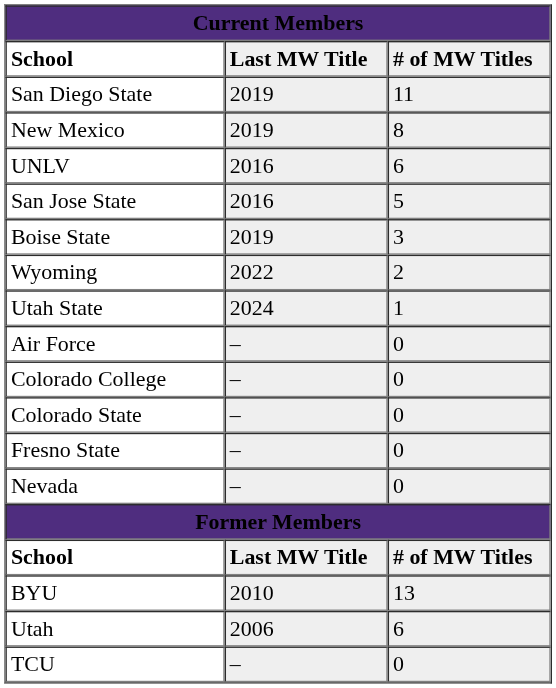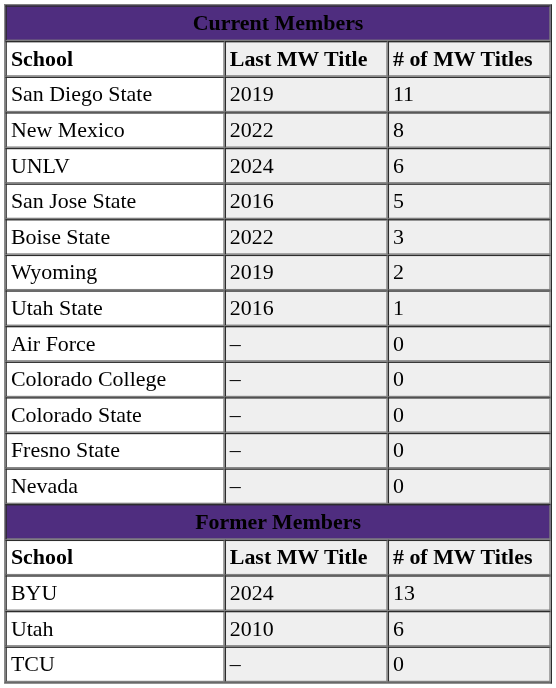 <table border="1" cellpadding="3" cellspacing="0" align="right" width="400px">
 <tr>
 <td colspan=4 align="center" bgcolor="#4F2D7F"><span><strong>Current Members</strong></span></td>
 </tr>
 <tr>
 <td style="background:#ffffff;" width="110"><strong>School</strong></td>
 <td style="background:#efefef;" width="80"><strong>Last MW Title</strong></td>
 <td style="background:#efefef;" width="80"><strong># of MW Titles</strong></td>
 </tr>
 <tr>
 <td bgcolor="#ffffff">San Diego State</td>
 <td bgcolor="#efefef">2019</td>
 <td bgcolor="#efefef">11</td>
 </tr>
 <tr>
 <td bgcolor="#ffffff">New Mexico</td>
-<td bgcolor="#efefef">2019</td>
+<td bgcolor="#efefef">2022</td>
 <td bgcolor="#efefef">8</td>
 </tr>
 <tr>
 <td bgcolor="#ffffff">UNLV</td>
-<td bgcolor="#efefef">2016</td>
+<td bgcolor="#efefef">2024</td>
 <td bgcolor="#efefef">6</td>
 </tr>
 <tr>
 <td bgcolor="#ffffff">San Jose State</td>
 <td bgcolor="#efefef">2016</td>
 <td bgcolor="#efefef">5</td>
 </tr>
 <tr>
 <td bgcolor="#ffffff">Boise State</td>
-<td bgcolor="#efefef">2019</td>
+<td bgcolor="#efefef">2022</td>
 <td bgcolor="#efefef">3</td>
 </tr>
 <tr>
 <td bgcolor="#ffffff">Wyoming</td>
-<td bgcolor="#efefef">2022</td>
+<td bgcolor="#efefef">2019</td>
 <td bgcolor="#efefef">2</td>
 </tr>
 <tr>
 <td bgcolor="#ffffff">Utah State</td>
-<td bgcolor="#efefef">2024</td>
+<td bgcolor="#efefef">2016</td>
 <td bgcolor="#efefef">1</td>
 </tr>
 <tr>
 <td bgcolor="#ffffff">Air Force</td>
 <td bgcolor="#efefef">–</td>
 <td bgcolor="#efefef">0</td>
 </tr>
 <tr>
 <td bgcolor="#ffffff">Colorado College</td>
 <td bgcolor="#efefef">–</td>
 <td bgcolor="#efefef">0</td>
 </tr>
 <tr>
 <td bgcolor="#ffffff">Colorado State</td>
 <td bgcolor="#efefef">–</td>
 <td bgcolor="#efefef">0</td>
 </tr>
 <tr>
 <td bgcolor="#ffffff">Fresno State</td>
 <td bgcolor="#efefef">–</td>
 <td bgcolor="#efefef">0</td>
 </tr>
 <tr>
 <td bgcolor="#ffffff">Nevada</td>
 <td bgcolor="#efefef">–</td>
 <td bgcolor="#efefef">0</td>
 </tr>
 <tr>
 <td colspan=4 align="center" bgcolor="#4F2D7F"><span><strong>Former Members</strong></span></td>
 </tr>
 <tr>
 <td style="background:#ffffff;" width="110"><strong>School</strong></td>
 <td style="background:#efefef;" width="80"><strong>Last MW Title</strong></td>
 <td style="background:#efefef;" width="80"><strong># of MW Titles</strong></td>
 </tr>
 <tr>
 <td bgcolor="#ffffff">BYU</td>
-<td bgcolor="#efefef">2010</td>
+<td bgcolor="#efefef">2024</td>
 <td bgcolor="#efefef">13</td>
 </tr>
 <tr>
 <td bgcolor="#ffffff">Utah</td>
-<td bgcolor="#efefef">2006</td>
+<td bgcolor="#efefef">2010</td>
 <td bgcolor="#efefef">6</td>
 </tr>
 <tr>
 <td bgcolor="#ffffff">TCU</td>
 <td bgcolor="#efefef">–</td>
 <td bgcolor="#efefef">0</td>
 </tr>
 </table>
